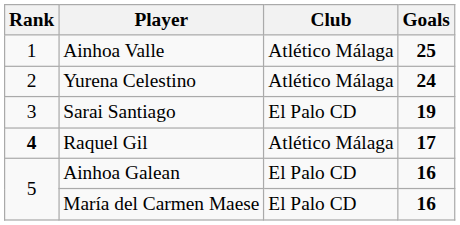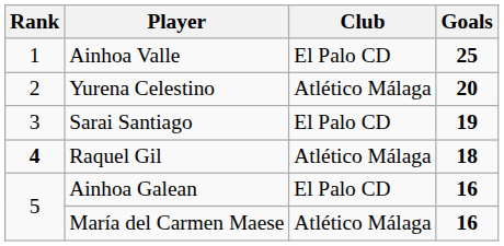 <table class="wikitable" style="text-align:center">
 <tr>
 <th>Rank</th>
 <th>Player</th>
 <th>Club</th>
 <th>Goals</th>
 </tr>
 <tr>
 <td>1</td>
 <td align="left">Ainhoa Valle</td>
-<td align="left">Atlético Málaga</td>
+<td align="left">El Palo CD</td>
 <td><strong>25</strong></td>
 </tr>
 <tr>
 <td>2</td>
 <td align="left">Yurena Celestino</td>
 <td align="left">Atlético Málaga</td>
-<td><strong>24</strong></td>
+<td><strong>20</strong></td>
 </tr>
 <tr>
 <td>3</td>
 <td align="left">Sarai Santiago</td>
 <td align="left">El Palo CD</td>
 <td><strong>19</strong></td>
 </tr>
 <tr>
 <td><strong>4</strong></td>
 <td align="left">Raquel Gil</td>
 <td align="left">Atlético Málaga</td>
-<td><strong>17</strong></td>
+<td><strong>18</strong></td>
 </tr>
 <tr>
 <td rowspan="2">5</td>
 <td align="left">Ainhoa Galean</td>
 <td align="left">El Palo CD</td>
 <td><strong>16</strong></td>
 </tr>
 <tr>
 <td align="left">María del Carmen Maese</td>
-<td align="left">El Palo CD</td>
+<td align="left">Atlético Málaga</td>
 <td><strong>16</strong></td>
 </tr>
 </table>
